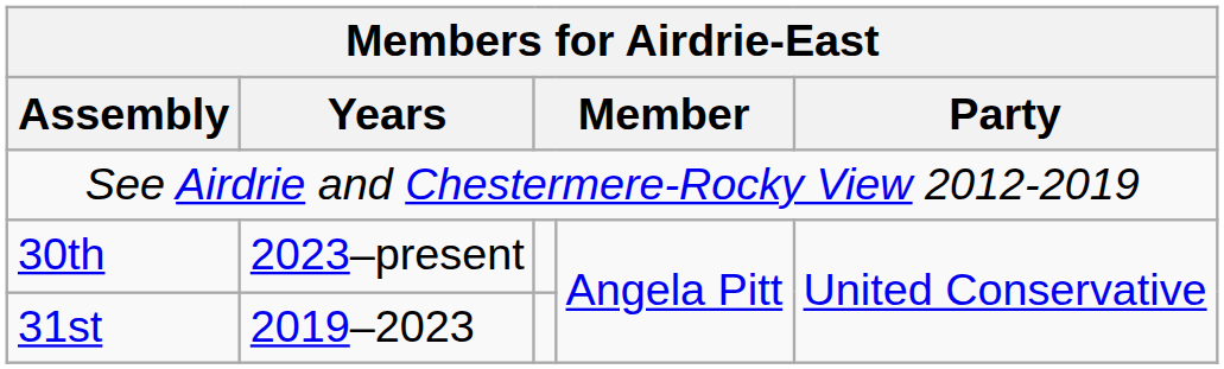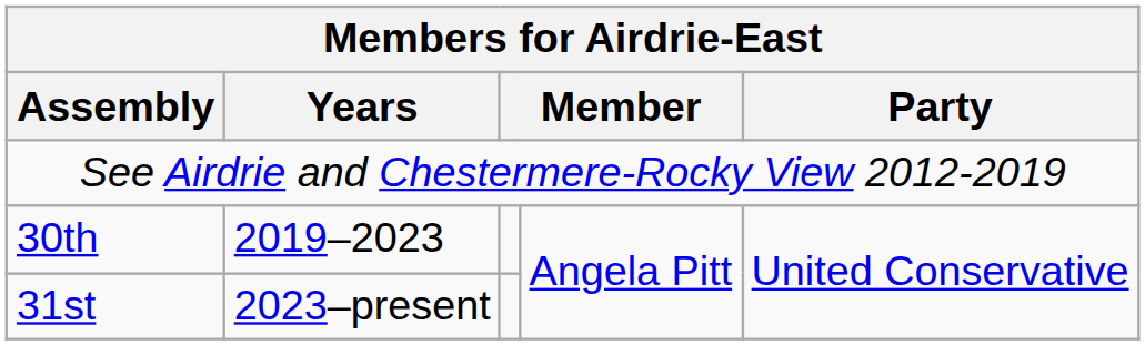 <table class="wikitable" align=right>
 <tr>
 <th colspan=5>Members for Airdrie-East</th>
 </tr>
 <tr>
 <th>Assembly</th>
 <th>Years</th>
 <th colspan="2">Member</th>
 <th>Party</th>
 </tr>
 <tr>
 <td align="center" colspan=5><em>See <a href='#'>Airdrie</a> and <a href='#'>Chestermere-Rocky View</a> 2012-2019</em></td>
 </tr>
 <tr>
 <td><a href='#'>30th</a></td>
-<td><a href='#'>2023</a>–present</td>
+<td><a href='#'>2019</a>–2023</td>
 <td></td>
 <td rowspan="2"><a href='#'>Angela Pitt</a></td>
 <td rowspan="2"><a href='#'>United Conservative</a></td>
 </tr>
 <tr>
 <td><a href='#'>31st</a></td>
-<td><a href='#'>2019</a>–2023</td>
+<td><a href='#'>2023</a>–present</td>
 <td></td>
 </tr>
 </table>
